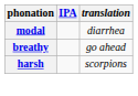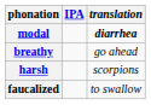 <table class=wikitable>
 <tr align=center>
 <th>phonation</th>
 <th><strong><a href='#'>IPA</a></strong></th>
 <th><em>translation</em></th>
 </tr>
 <tr align=center>
 <th><a href='#'>modal</a></th>
 <td></td>
-<td><em>diarrhea</em></td>
+<td><strong><em>diarrhea</em></strong></td>
 </tr>
 <tr align=center>
 <th><a href='#'>breathy</a></th>
 <td></td>
 <td><em>go ahead</em></td>
 </tr>
 <tr align=center>
 <th><a href='#'>harsh</a></th>
 <td></td>
 <td><em>scorpions</em></td>
 </tr>
+<tr align=center>
+<th>faucalized</th>
+<td></td>
+<td><em>to swallow</em></td>
+</tr>
 </table>
